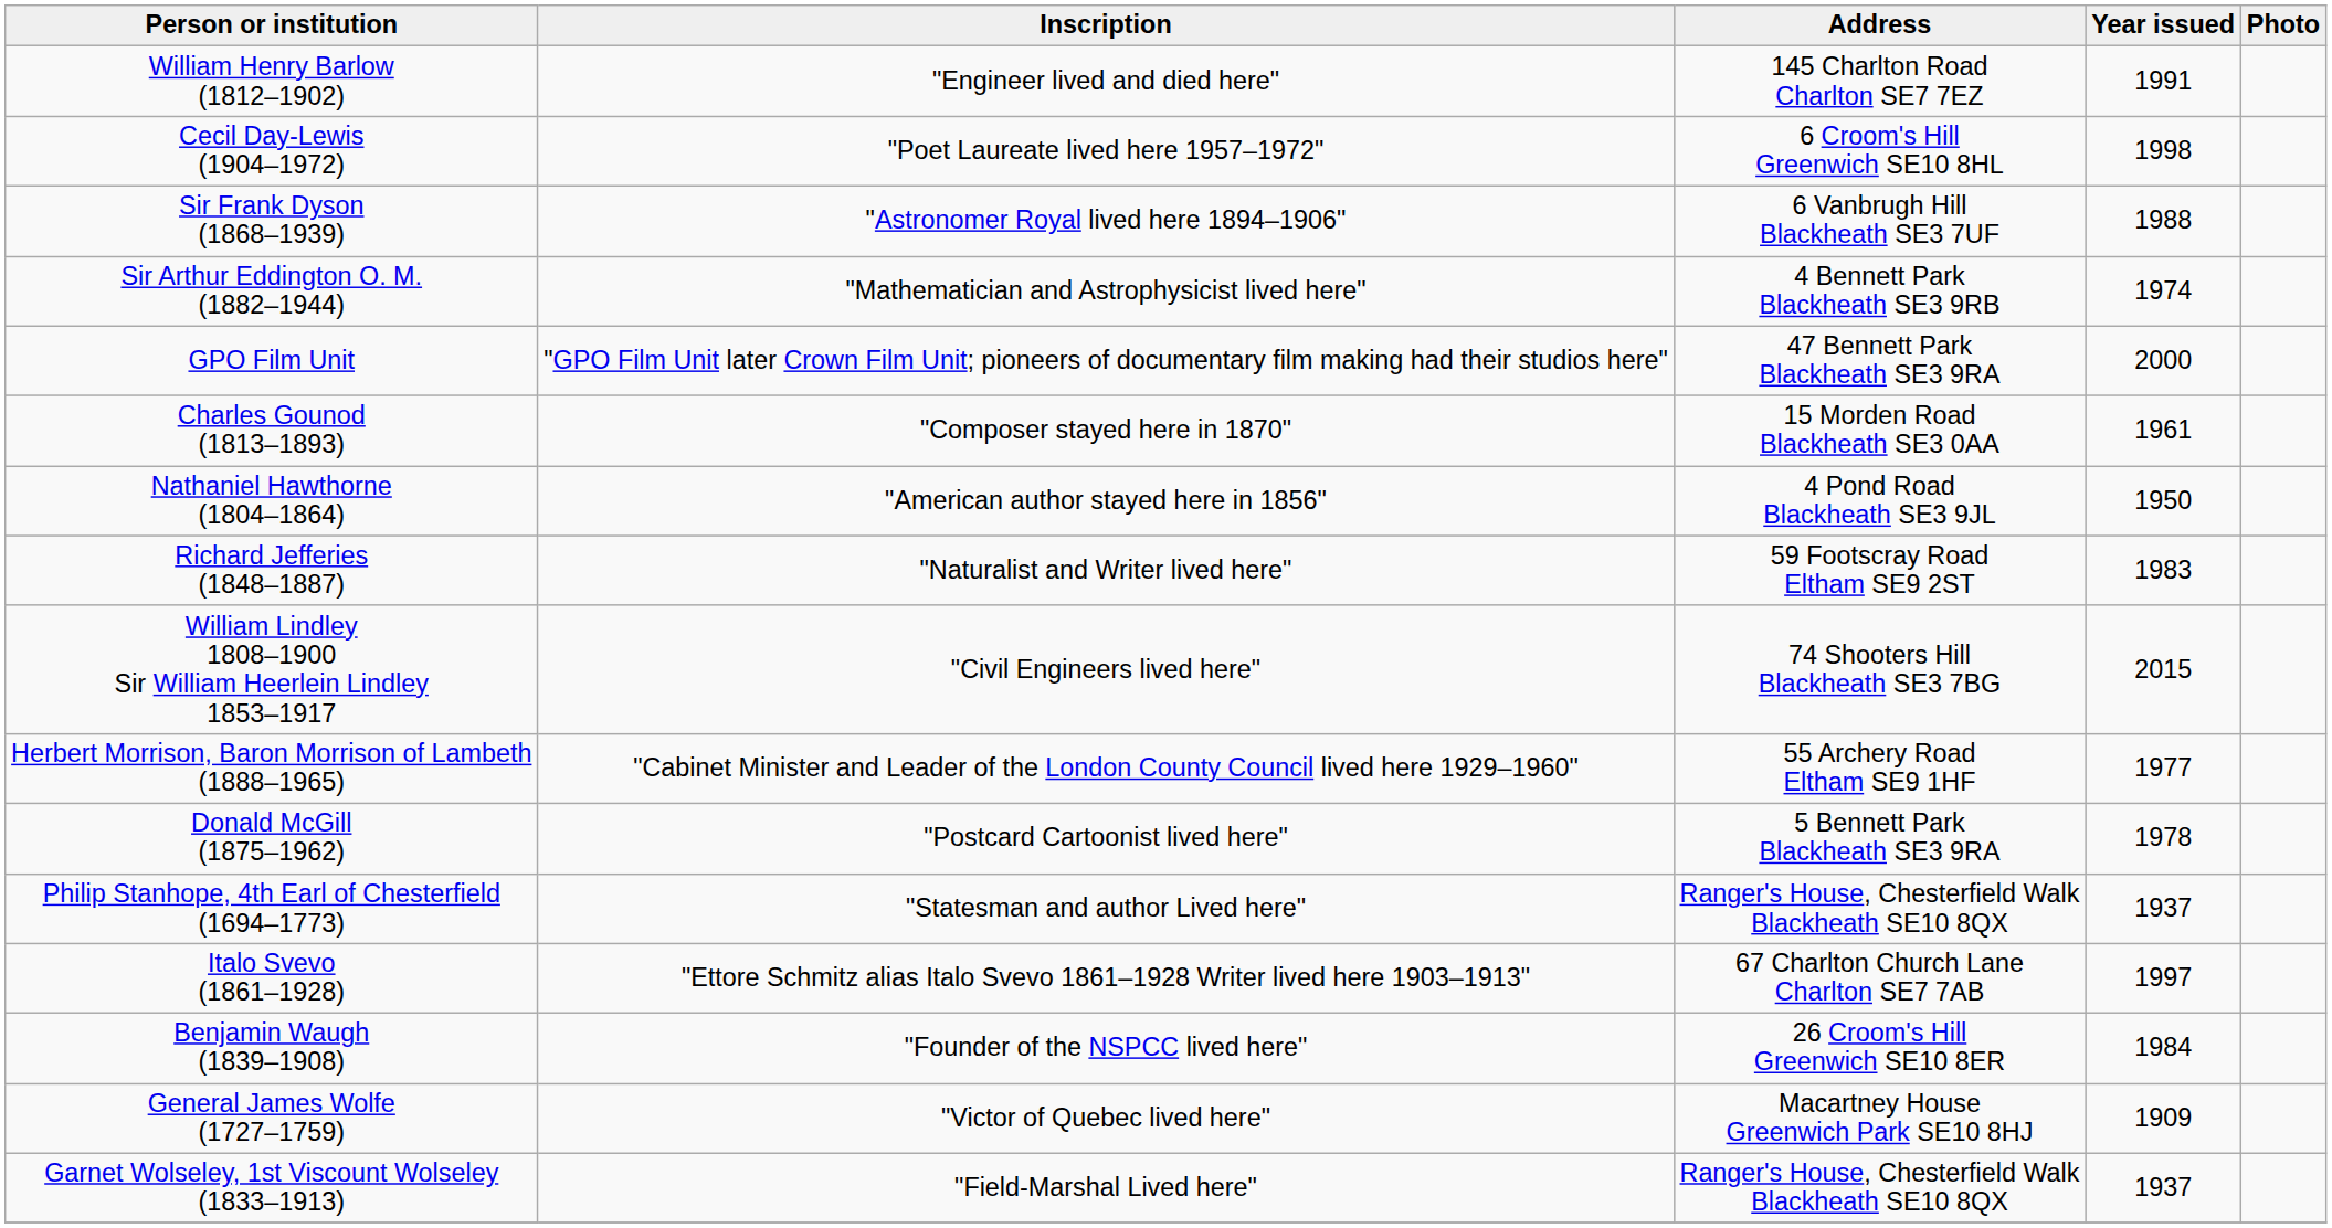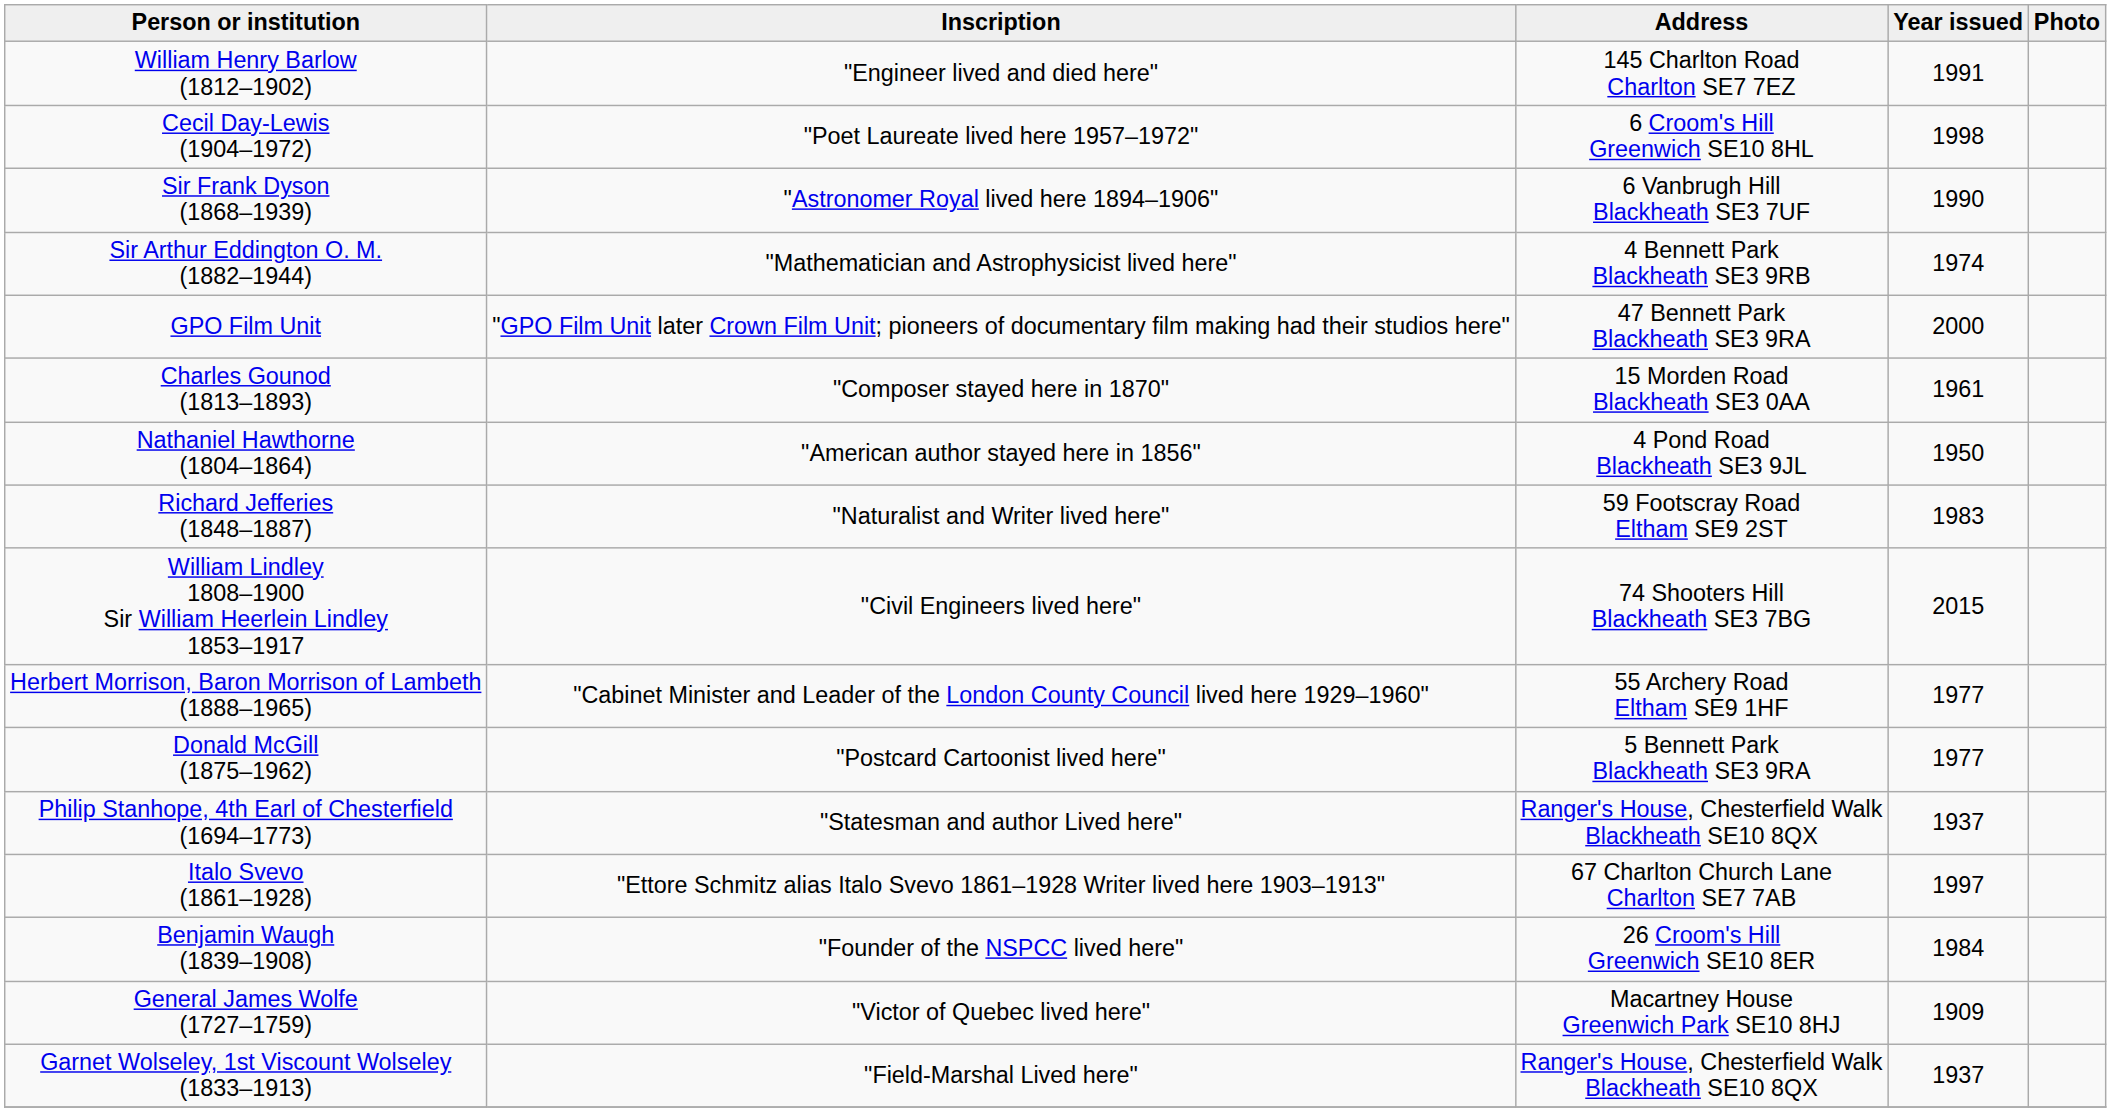 <table class="wikitable"  style="text-align:center;">
 <tr>
 <th style="background:#efefef;">Person or institution</th>
 <th style="background:#efefef;">Inscription</th>
 <th style="background:#efefef;">Address</th>
 <th style="background:#efefef;">Year issued</th>
 <th style="background:#efefef;">Photo</th>
 </tr>
 <tr>
 <td><a href='#'>William Henry Barlow</a><br>(1812–1902)</td>
 <td>"Engineer lived and died here"</td>
 <td>145 Charlton Road<br><a href='#'>Charlton</a> SE7 7EZ</td>
 <td>1991</td>
 <td></td>
 </tr>
 <tr>
 <td><a href='#'>Cecil Day-Lewis</a><br>(1904–1972)</td>
 <td>"Poet Laureate lived here 1957–1972"</td>
 <td>6 <a href='#'>Croom's Hill</a><br><a href='#'>Greenwich</a> SE10 8HL</td>
 <td>1998</td>
 <td></td>
 </tr>
 <tr>
 <td><a href='#'>Sir Frank Dyson</a><br>(1868–1939)</td>
 <td>"<a href='#'>Astronomer Royal</a> lived here 1894–1906"</td>
 <td>6 Vanbrugh Hill<br><a href='#'>Blackheath</a> SE3 7UF</td>
-<td>1988</td>
+<td>1990</td>
 <td></td>
 </tr>
 <tr>
 <td><a href='#'>Sir Arthur Eddington O. M.</a><br>(1882–1944)</td>
 <td>"Mathematician and Astrophysicist lived here"</td>
 <td>4 Bennett Park<br><a href='#'>Blackheath</a> SE3 9RB</td>
 <td>1974</td>
 <td></td>
 </tr>
 <tr>
 <td><a href='#'>GPO Film Unit</a></td>
 <td>"<a href='#'>GPO Film Unit</a> later <a href='#'>Crown Film Unit</a>; pioneers of documentary film making had their studios here"</td>
 <td>47 Bennett Park<br><a href='#'>Blackheath</a> SE3 9RA</td>
 <td>2000</td>
 <td></td>
 </tr>
 <tr>
 <td><a href='#'>Charles Gounod</a><br>(1813–1893)</td>
 <td>"Composer stayed here in 1870"</td>
 <td>15 Morden Road<br><a href='#'>Blackheath</a> SE3 0AA</td>
 <td>1961</td>
 <td></td>
 </tr>
 <tr>
 <td><a href='#'>Nathaniel Hawthorne</a><br>(1804–1864)</td>
 <td>"American author stayed here in 1856"</td>
 <td>4 Pond Road<br><a href='#'>Blackheath</a> SE3 9JL</td>
 <td>1950</td>
 <td></td>
 </tr>
 <tr>
 <td><a href='#'>Richard Jefferies</a><br>(1848–1887)</td>
 <td>"Naturalist and Writer lived here"</td>
 <td>59 Footscray Road<br><a href='#'>Eltham</a> SE9 2ST</td>
 <td>1983</td>
 <td></td>
 </tr>
 <tr>
 <td><a href='#'>William Lindley</a><br>1808–1900<br>Sir <a href='#'>William Heerlein Lindley</a><br>1853–1917</td>
 <td>"Civil Engineers lived here"</td>
 <td>74 Shooters Hill<br><a href='#'>Blackheath</a> SE3 7BG</td>
 <td>2015</td>
 <td></td>
 </tr>
 <tr>
 <td><a href='#'>Herbert Morrison, Baron Morrison of Lambeth</a><br>(1888–1965)</td>
 <td>"Cabinet Minister and Leader of the <a href='#'>London County Council</a> lived here 1929–1960"</td>
 <td>55 Archery Road<br><a href='#'>Eltham</a> SE9 1HF</td>
 <td>1977</td>
 <td></td>
 </tr>
 <tr>
 <td><a href='#'>Donald McGill</a><br>(1875–1962)</td>
 <td>"Postcard Cartoonist lived here"</td>
 <td>5 Bennett Park<br><a href='#'>Blackheath</a> SE3 9RA</td>
-<td>1978</td>
+<td>1977</td>
 <td></td>
 </tr>
 <tr>
 <td><a href='#'>Philip Stanhope, 4th Earl of Chesterfield</a><br>(1694–1773)</td>
 <td>"Statesman and author Lived here"</td>
 <td><a href='#'>Ranger's House</a>, Chesterfield Walk<br><a href='#'>Blackheath</a> SE10 8QX</td>
 <td>1937</td>
 <td></td>
 </tr>
 <tr>
 <td><a href='#'>Italo Svevo</a><br>(1861–1928)</td>
 <td>"Ettore Schmitz alias Italo Svevo 1861–1928 Writer lived here 1903–1913"</td>
 <td>67 Charlton Church Lane<br><a href='#'>Charlton</a> SE7 7AB</td>
 <td>1997</td>
 <td></td>
 </tr>
 <tr>
 <td><a href='#'>Benjamin Waugh</a><br>(1839–1908)</td>
 <td>"Founder of the <a href='#'>NSPCC</a> lived here"</td>
 <td>26 <a href='#'>Croom's Hill</a><br><a href='#'>Greenwich</a> SE10 8ER</td>
 <td>1984</td>
 <td></td>
 </tr>
 <tr>
 <td><a href='#'>General James Wolfe</a><br>(1727–1759)</td>
 <td>"Victor of Quebec lived here"</td>
 <td>Macartney House<br><a href='#'>Greenwich Park</a> SE10 8HJ</td>
 <td>1909</td>
 <td></td>
 </tr>
 <tr>
 <td><a href='#'>Garnet Wolseley, 1st Viscount Wolseley</a><br>(1833–1913)</td>
 <td>"Field-Marshal Lived here"</td>
 <td><a href='#'>Ranger's House</a>, Chesterfield Walk<br><a href='#'>Blackheath</a> SE10 8QX</td>
 <td>1937</td>
 <td></td>
 </tr>
 <tr>
 </tr>
 </table>
